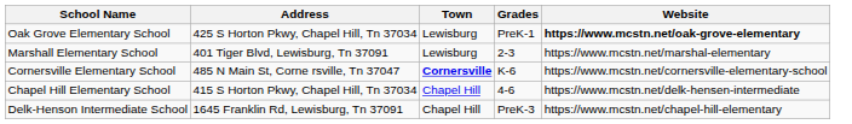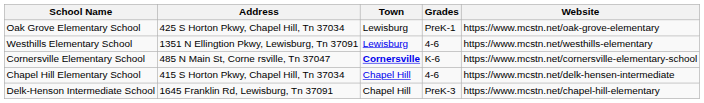 <table class="wikitable">
 <tr>
 <th>School Name</th>
 <th>Address</th>
 <th>Town</th>
 <th>Grades</th>
 <th>Website</th>
 </tr>
 <tr>
 <td>Oak Grove Elementary School</td>
 <td>425 S Horton Pkwy, Chapel Hill, Tn 37034</td>
 <td>Lewisburg</td>
 <td>PreK-1</td>
-<td><strong>https://www.mcstn.net/oak-grove-elementary</strong></td>
+<td>https://www.mcstn.net/oak-grove-elementary</td>
 </tr>
 <tr>
-<td>Marshall Elementary School</td>
-<td>401 Tiger Blvd, Lewisburg, Tn 37091</td>
-<td>Lewisburg</td>
-<td>2-3</td>
-<td>https://www.mcstn.net/marshal-elementary</td>
+<td>Westhills Elementary School</td>
+<td>1351 N Ellingtion Pkwy, Lewisburg, Tn 37091</td>
+<td><a href='#'>Lewisburg</a></td>
+<td>4-6</td>
+<td>https://www.mcstn.net/westhills-elementary</td>
 </tr>
 <tr>
 <td>Cornersville Elementary School</td>
 <td>485 N Main St, Corne rsville, Tn 37047</td>
 <td><strong><a href='#'>Cornersville</a></strong></td>
 <td>K-6</td>
 <td>https://www.mcstn.net/cornersville-elementary-school</td>
 </tr>
 <tr>
 <td>Chapel Hill Elementary School</td>
 <td>415 S Horton Pkwy, Chapel Hill, Tn 37034</td>
 <td><a href='#'>Chapel Hill</a></td>
 <td>4-6</td>
 <td>https://www.mcstn.net/delk-hensen-intermediate</td>
 </tr>
 <tr>
 <td>Delk-Henson Intermediate School</td>
 <td>1645 Franklin Rd, Lewisburg, Tn 37091</td>
 <td>Chapel Hill</td>
 <td>PreK-3</td>
 <td>https://www.mcstn.net/chapel-hill-elementary</td>
 </tr>
 </table>
